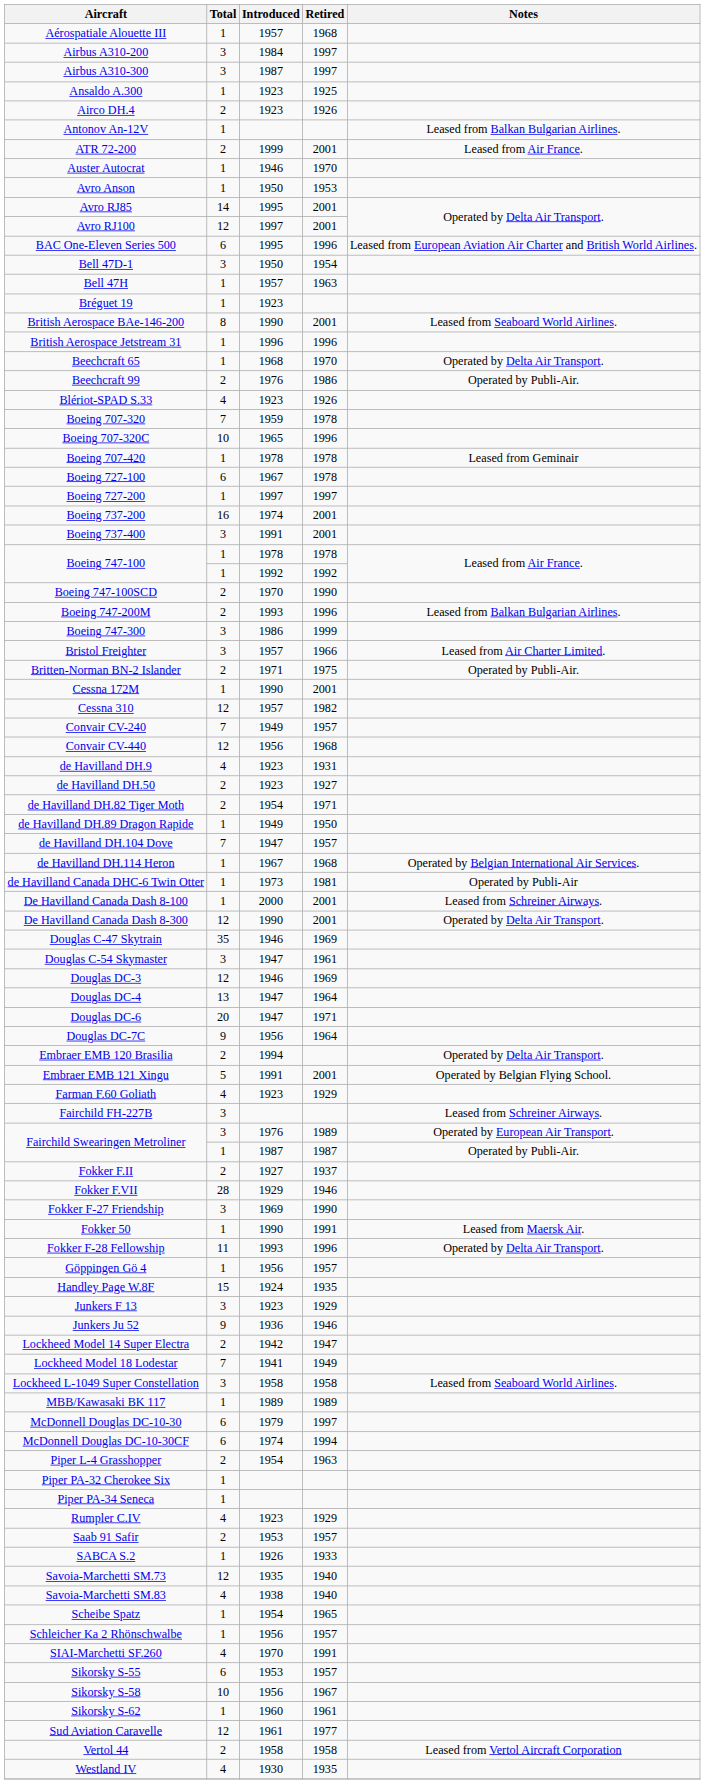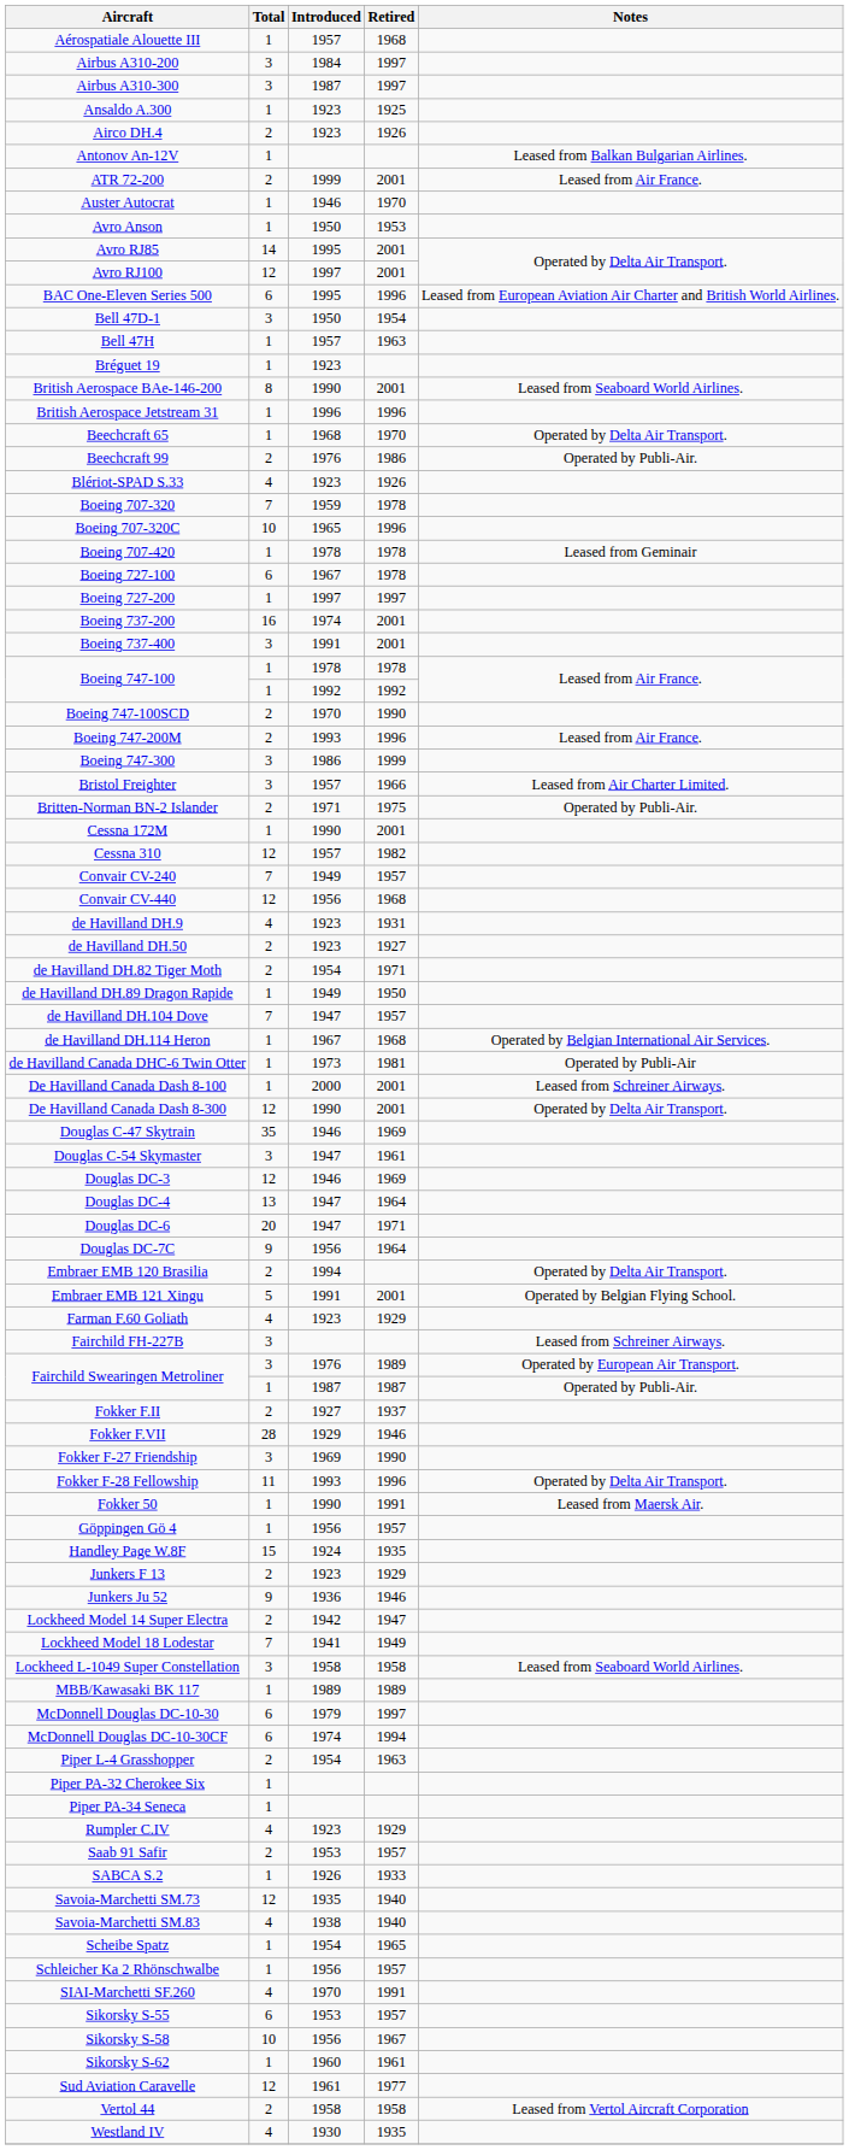 <table class="wikitable" style="margin:0.5em auto; text-align:center">
 <tr>
 <th>Aircraft</th>
 <th>Total</th>
 <th>Introduced</th>
 <th>Retired</th>
 <th>Notes</th>
 </tr>
 <tr>
 <td><a href='#'>Aérospatiale Alouette III</a></td>
 <td>1</td>
 <td>1957</td>
 <td>1968</td>
 <td></td>
 </tr>
 <tr>
 <td><a href='#'>Airbus A310-200</a></td>
 <td>3</td>
 <td>1984</td>
 <td>1997</td>
 <td></td>
 </tr>
 <tr>
 <td><a href='#'>Airbus A310-300</a></td>
 <td>3</td>
 <td>1987</td>
 <td>1997</td>
 <td></td>
 </tr>
 <tr>
 <td><a href='#'>Ansaldo A.300</a></td>
 <td>1</td>
 <td>1923</td>
 <td>1925</td>
 <td></td>
 </tr>
 <tr>
 <td><a href='#'>Airco DH.4</a></td>
 <td>2</td>
 <td>1923</td>
 <td>1926</td>
 <td></td>
 </tr>
 <tr>
 <td><a href='#'>Antonov An-12V</a></td>
 <td>1</td>
 <td></td>
 <td></td>
 <td>Leased from <a href='#'>Balkan Bulgarian Airlines</a>.</td>
 </tr>
 <tr>
 <td><a href='#'>ATR 72-200</a></td>
 <td>2</td>
 <td>1999</td>
 <td>2001</td>
 <td>Leased from <a href='#'>Air France</a>.</td>
 </tr>
 <tr>
 <td><a href='#'>Auster Autocrat</a></td>
 <td>1</td>
 <td>1946</td>
 <td>1970</td>
 <td></td>
 </tr>
 <tr>
 <td><a href='#'>Avro Anson</a></td>
 <td>1</td>
 <td>1950</td>
 <td>1953</td>
 <td></td>
 </tr>
 <tr>
 <td><a href='#'>Avro RJ85</a></td>
 <td>14</td>
 <td>1995</td>
 <td>2001</td>
 <td rowspan=2>Operated by <a href='#'>Delta Air Transport</a>.</td>
 </tr>
 <tr>
 <td><a href='#'>Avro RJ100</a></td>
 <td>12</td>
 <td>1997</td>
 <td>2001</td>
 </tr>
 <tr>
 <td><a href='#'>BAC One-Eleven Series 500</a></td>
 <td>6</td>
 <td>1995</td>
 <td>1996</td>
 <td>Leased from <a href='#'>European Aviation Air Charter</a> and <a href='#'>British World Airlines</a>.</td>
 </tr>
 <tr>
 <td><a href='#'>Bell 47D-1</a></td>
 <td>3</td>
 <td>1950</td>
 <td>1954</td>
 <td></td>
 </tr>
 <tr>
 <td><a href='#'>Bell 47H</a></td>
 <td>1</td>
 <td>1957</td>
 <td>1963</td>
 <td></td>
 </tr>
 <tr>
 <td><a href='#'>Bréguet 19</a></td>
 <td>1</td>
 <td>1923</td>
 <td></td>
 <td></td>
 </tr>
 <tr>
 <td><a href='#'>British Aerospace BAe-146-200</a></td>
 <td>8</td>
 <td>1990</td>
 <td>2001</td>
 <td>Leased from <a href='#'>Seaboard World Airlines</a>.</td>
 </tr>
 <tr>
 <td><a href='#'>British Aerospace Jetstream 31</a></td>
 <td>1</td>
 <td>1996</td>
 <td>1996</td>
 <td></td>
 </tr>
 <tr>
 <td><a href='#'>Beechcraft 65</a></td>
 <td>1</td>
 <td>1968</td>
 <td>1970</td>
 <td>Operated by <a href='#'>Delta Air Transport</a>.</td>
 </tr>
 <tr>
 <td><a href='#'>Beechcraft 99</a></td>
 <td>2</td>
 <td>1976</td>
 <td>1986</td>
 <td>Operated by Publi-Air.</td>
 </tr>
 <tr>
 <td><a href='#'>Blériot-SPAD S.33</a></td>
 <td>4</td>
 <td>1923</td>
 <td>1926</td>
 <td></td>
 </tr>
 <tr>
 <td><a href='#'>Boeing 707-320</a></td>
 <td>7</td>
 <td>1959</td>
 <td>1978</td>
 <td></td>
 </tr>
 <tr>
 <td><a href='#'>Boeing 707-320C</a></td>
 <td>10</td>
 <td>1965</td>
 <td>1996</td>
 <td></td>
 </tr>
 <tr>
 <td><a href='#'>Boeing 707-420</a></td>
 <td>1</td>
 <td>1978</td>
 <td>1978</td>
 <td>Leased from Geminair</td>
 </tr>
 <tr>
 <td><a href='#'>Boeing 727-100</a></td>
 <td>6</td>
 <td>1967</td>
 <td>1978</td>
 <td></td>
 </tr>
 <tr>
 <td><a href='#'>Boeing 727-200</a></td>
 <td>1</td>
 <td>1997</td>
 <td>1997</td>
 <td></td>
 </tr>
 <tr>
 <td><a href='#'>Boeing 737-200</a></td>
 <td>16</td>
 <td>1974</td>
 <td>2001</td>
 <td></td>
 </tr>
 <tr>
 <td><a href='#'>Boeing 737-400</a></td>
 <td>3</td>
 <td>1991</td>
 <td>2001</td>
 <td></td>
 </tr>
 <tr>
 <td rowspan=2><a href='#'>Boeing 747-100</a></td>
 <td>1</td>
 <td>1978</td>
 <td>1978</td>
 <td rowspan=2>Leased from <a href='#'>Air France</a>.</td>
 </tr>
 <tr>
 <td>1</td>
 <td>1992</td>
 <td>1992</td>
 </tr>
 <tr>
 <td><a href='#'>Boeing 747-100SCD</a></td>
 <td>2</td>
 <td>1970</td>
 <td>1990</td>
 <td></td>
 </tr>
 <tr>
 <td><a href='#'>Boeing 747-200M</a></td>
 <td>2</td>
 <td>1993</td>
 <td>1996</td>
-<td>Leased from <a href='#'>Balkan Bulgarian Airlines</a>.</td>
+<td>Leased from <a href='#'>Air France</a>.</td>
 </tr>
 <tr>
 <td><a href='#'>Boeing 747-300</a></td>
 <td>3</td>
 <td>1986</td>
 <td>1999</td>
 <td></td>
 </tr>
 <tr>
 <td><a href='#'>Bristol Freighter</a></td>
 <td>3</td>
 <td>1957</td>
 <td>1966</td>
 <td>Leased from <a href='#'>Air Charter Limited</a>.</td>
 </tr>
 <tr>
 <td><a href='#'>Britten-Norman BN-2 Islander</a></td>
 <td>2</td>
 <td>1971</td>
 <td>1975</td>
 <td>Operated by Publi-Air.</td>
 </tr>
 <tr>
 <td><a href='#'>Cessna 172M</a></td>
 <td>1</td>
 <td>1990</td>
 <td>2001</td>
 <td></td>
 </tr>
 <tr>
 <td><a href='#'>Cessna 310</a></td>
 <td>12</td>
 <td>1957</td>
 <td>1982</td>
 <td></td>
 </tr>
 <tr>
 <td><a href='#'>Convair CV-240</a></td>
 <td>7</td>
 <td>1949</td>
 <td>1957</td>
 <td></td>
 </tr>
 <tr>
 <td><a href='#'>Convair CV-440</a></td>
 <td>12</td>
 <td>1956</td>
 <td>1968</td>
 <td></td>
 </tr>
 <tr>
 <td><a href='#'>de Havilland DH.9</a></td>
 <td>4</td>
 <td>1923</td>
 <td>1931</td>
 <td></td>
 </tr>
 <tr>
 <td><a href='#'>de Havilland DH.50</a></td>
 <td>2</td>
 <td>1923</td>
 <td>1927</td>
 <td></td>
 </tr>
 <tr>
 <td><a href='#'>de Havilland DH.82 Tiger Moth</a></td>
 <td>2</td>
 <td>1954</td>
 <td>1971</td>
 <td></td>
 </tr>
 <tr>
 <td><a href='#'>de Havilland DH.89 Dragon Rapide</a></td>
 <td>1</td>
 <td>1949</td>
 <td>1950</td>
 <td></td>
 </tr>
 <tr>
 <td><a href='#'>de Havilland DH.104 Dove</a></td>
 <td>7</td>
 <td>1947</td>
 <td>1957</td>
 <td></td>
 </tr>
 <tr>
 <td><a href='#'>de Havilland DH.114 Heron</a></td>
 <td>1</td>
 <td>1967</td>
 <td>1968</td>
 <td>Operated by <a href='#'>Belgian International Air Services</a>.</td>
 </tr>
 <tr>
 <td><a href='#'>de Havilland Canada DHC-6 Twin Otter</a></td>
 <td>1</td>
 <td>1973</td>
 <td>1981</td>
 <td>Operated by Publi-Air</td>
 </tr>
 <tr>
 <td><a href='#'>De Havilland Canada Dash 8-100</a></td>
 <td>1</td>
 <td>2000</td>
 <td>2001</td>
 <td>Leased from <a href='#'>Schreiner Airways</a>.</td>
 </tr>
 <tr>
 <td><a href='#'>De Havilland Canada Dash 8-300</a></td>
 <td>12</td>
 <td>1990</td>
 <td>2001</td>
 <td>Operated by <a href='#'>Delta Air Transport</a>.</td>
 </tr>
 <tr>
 <td><a href='#'>Douglas C-47 Skytrain</a></td>
 <td>35</td>
 <td>1946</td>
 <td>1969</td>
 <td></td>
 </tr>
 <tr>
 <td><a href='#'>Douglas C-54 Skymaster</a></td>
 <td>3</td>
 <td>1947</td>
 <td>1961</td>
 <td></td>
 </tr>
 <tr>
 <td><a href='#'>Douglas DC-3</a></td>
 <td>12</td>
 <td>1946</td>
 <td>1969</td>
 <td></td>
 </tr>
 <tr>
 <td><a href='#'>Douglas DC-4</a></td>
 <td>13</td>
 <td>1947</td>
 <td>1964</td>
 <td></td>
 </tr>
 <tr>
 <td><a href='#'>Douglas DC-6</a></td>
 <td>20</td>
 <td>1947</td>
 <td>1971</td>
 <td></td>
 </tr>
 <tr>
 <td><a href='#'>Douglas DC-7C</a></td>
 <td>9</td>
 <td>1956</td>
 <td>1964</td>
 <td></td>
 </tr>
 <tr>
 <td><a href='#'>Embraer EMB 120 Brasilia</a></td>
 <td>2</td>
 <td>1994</td>
 <td></td>
 <td>Operated by <a href='#'>Delta Air Transport</a>.</td>
 </tr>
 <tr>
 <td><a href='#'>Embraer EMB 121 Xingu</a></td>
 <td>5</td>
 <td>1991</td>
 <td>2001</td>
 <td>Operated by Belgian Flying School.</td>
 </tr>
 <tr>
 <td><a href='#'>Farman F.60 Goliath</a></td>
 <td>4</td>
 <td>1923</td>
 <td>1929</td>
 <td></td>
 </tr>
 <tr>
 <td><a href='#'>Fairchild FH-227B</a></td>
 <td>3</td>
 <td></td>
 <td></td>
 <td>Leased from <a href='#'>Schreiner Airways</a>.</td>
 </tr>
 <tr>
 <td rowspan=2><a href='#'>Fairchild Swearingen Metroliner</a></td>
 <td>3</td>
 <td>1976</td>
 <td>1989</td>
 <td>Operated by <a href='#'>European Air Transport</a>.</td>
 </tr>
 <tr>
 <td>1</td>
 <td>1987</td>
 <td>1987</td>
 <td>Operated by Publi-Air.</td>
 </tr>
 <tr>
 <td><a href='#'>Fokker F.II</a></td>
 <td>2</td>
 <td>1927</td>
 <td>1937</td>
 <td></td>
 </tr>
 <tr>
 <td><a href='#'>Fokker F.VII</a></td>
 <td>28</td>
 <td>1929</td>
 <td>1946</td>
 <td></td>
 </tr>
 <tr>
 <td><a href='#'>Fokker F-27 Friendship</a></td>
 <td>3</td>
 <td>1969</td>
 <td>1990</td>
 <td></td>
 </tr>
 <tr>
+<td><a href='#'>Fokker F-28 Fellowship</a></td>
+<td>11</td>
+<td>1993</td>
+<td>1996</td>
+<td>Operated by <a href='#'>Delta Air Transport</a>.</td>
+</tr>
+<tr>
 <td><a href='#'>Fokker 50</a></td>
 <td>1</td>
 <td>1990</td>
 <td>1991</td>
 <td>Leased from <a href='#'>Maersk Air</a>.</td>
-</tr>
-<tr>
-<td><a href='#'>Fokker F-28 Fellowship</a></td>
-<td>11</td>
-<td>1993</td>
-<td>1996</td>
-<td>Operated by <a href='#'>Delta Air Transport</a>.</td>
 </tr>
 <tr>
 <td><a href='#'>Göppingen Gö 4</a></td>
 <td>1</td>
 <td>1956</td>
 <td>1957</td>
 <td></td>
 </tr>
 <tr>
 <td><a href='#'>Handley Page W.8F</a></td>
 <td>15</td>
 <td>1924</td>
 <td>1935</td>
 <td></td>
 </tr>
 <tr>
 <td><a href='#'>Junkers F 13</a></td>
-<td>3</td>
+<td>2</td>
 <td>1923</td>
 <td>1929</td>
 <td></td>
 </tr>
 <tr>
 <td><a href='#'>Junkers Ju 52</a></td>
 <td>9</td>
 <td>1936</td>
 <td>1946</td>
 <td></td>
 </tr>
 <tr>
 <td><a href='#'>Lockheed Model 14 Super Electra</a></td>
 <td>2</td>
 <td>1942</td>
 <td>1947</td>
 <td></td>
 </tr>
 <tr>
 <td><a href='#'>Lockheed Model 18 Lodestar</a></td>
 <td>7</td>
 <td>1941</td>
 <td>1949</td>
 <td></td>
 </tr>
 <tr>
 <td><a href='#'>Lockheed L-1049 Super Constellation</a></td>
 <td>3</td>
 <td>1958</td>
 <td>1958</td>
 <td>Leased from <a href='#'>Seaboard World Airlines</a>.</td>
 </tr>
 <tr>
 <td><a href='#'>MBB/Kawasaki BK 117</a></td>
 <td>1</td>
 <td>1989</td>
 <td>1989</td>
 <td></td>
 </tr>
 <tr>
 <td><a href='#'>McDonnell Douglas DC-10-30</a></td>
 <td>6</td>
 <td>1979</td>
 <td>1997</td>
 <td></td>
 </tr>
 <tr>
 <td><a href='#'>McDonnell Douglas DC-10-30CF</a></td>
 <td>6</td>
 <td>1974</td>
 <td>1994</td>
 <td></td>
 </tr>
 <tr>
 <td><a href='#'>Piper L-4 Grasshopper</a></td>
 <td>2</td>
 <td>1954</td>
 <td>1963</td>
 <td></td>
 </tr>
 <tr>
 <td><a href='#'>Piper PA-32 Cherokee Six</a></td>
 <td>1</td>
 <td></td>
 <td></td>
 <td></td>
 </tr>
 <tr>
 <td><a href='#'>Piper PA-34 Seneca</a></td>
 <td>1</td>
 <td></td>
 <td></td>
 <td></td>
 </tr>
 <tr>
 <td><a href='#'>Rumpler C.IV</a></td>
 <td>4</td>
 <td>1923</td>
 <td>1929</td>
 <td></td>
 </tr>
 <tr>
 <td><a href='#'>Saab 91 Safir</a></td>
 <td>2</td>
 <td>1953</td>
 <td>1957</td>
 <td></td>
 </tr>
 <tr>
 <td><a href='#'>SABCA S.2</a></td>
 <td>1</td>
 <td>1926</td>
 <td>1933</td>
 <td></td>
 </tr>
 <tr>
 <td><a href='#'>Savoia-Marchetti SM.73</a></td>
 <td>12</td>
 <td>1935</td>
 <td>1940</td>
 <td></td>
 </tr>
 <tr>
 <td><a href='#'>Savoia-Marchetti SM.83</a></td>
 <td>4</td>
 <td>1938</td>
 <td>1940</td>
 <td></td>
 </tr>
 <tr>
 <td><a href='#'>Scheibe Spatz</a></td>
 <td>1</td>
 <td>1954</td>
 <td>1965</td>
 <td></td>
 </tr>
 <tr>
 <td><a href='#'>Schleicher Ka 2 Rhönschwalbe</a></td>
 <td>1</td>
 <td>1956</td>
 <td>1957</td>
 <td></td>
 </tr>
 <tr>
 <td><a href='#'>SIAI-Marchetti SF.260</a></td>
 <td>4</td>
 <td>1970</td>
 <td>1991</td>
 <td></td>
 </tr>
 <tr>
 <td><a href='#'>Sikorsky S-55</a></td>
 <td>6</td>
 <td>1953</td>
 <td>1957</td>
 <td></td>
 </tr>
 <tr>
 <td><a href='#'>Sikorsky S-58</a></td>
 <td>10</td>
 <td>1956</td>
 <td>1967</td>
 <td></td>
 </tr>
 <tr>
 <td><a href='#'>Sikorsky S-62</a></td>
 <td>1</td>
 <td>1960</td>
 <td>1961</td>
 <td></td>
 </tr>
 <tr>
 <td><a href='#'>Sud Aviation Caravelle</a></td>
 <td>12</td>
 <td>1961</td>
 <td>1977</td>
 <td></td>
 </tr>
 <tr>
 <td><a href='#'>Vertol 44</a></td>
 <td>2</td>
 <td>1958</td>
 <td>1958</td>
 <td>Leased from <a href='#'>Vertol Aircraft Corporation</a></td>
 </tr>
 <tr>
 <td><a href='#'>Westland IV</a></td>
 <td>4</td>
 <td>1930</td>
 <td>1935</td>
 <td></td>
 </tr>
 <tr>
 </tr>
 </table>
